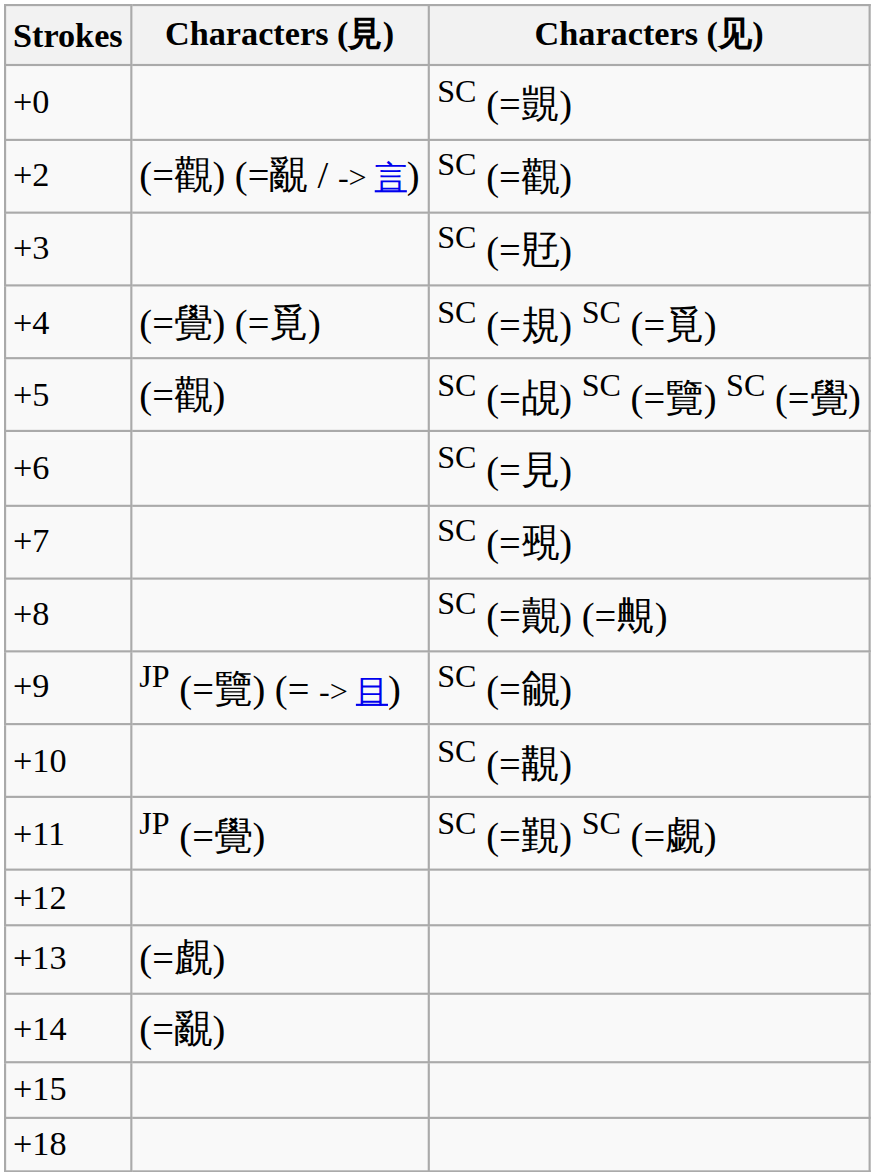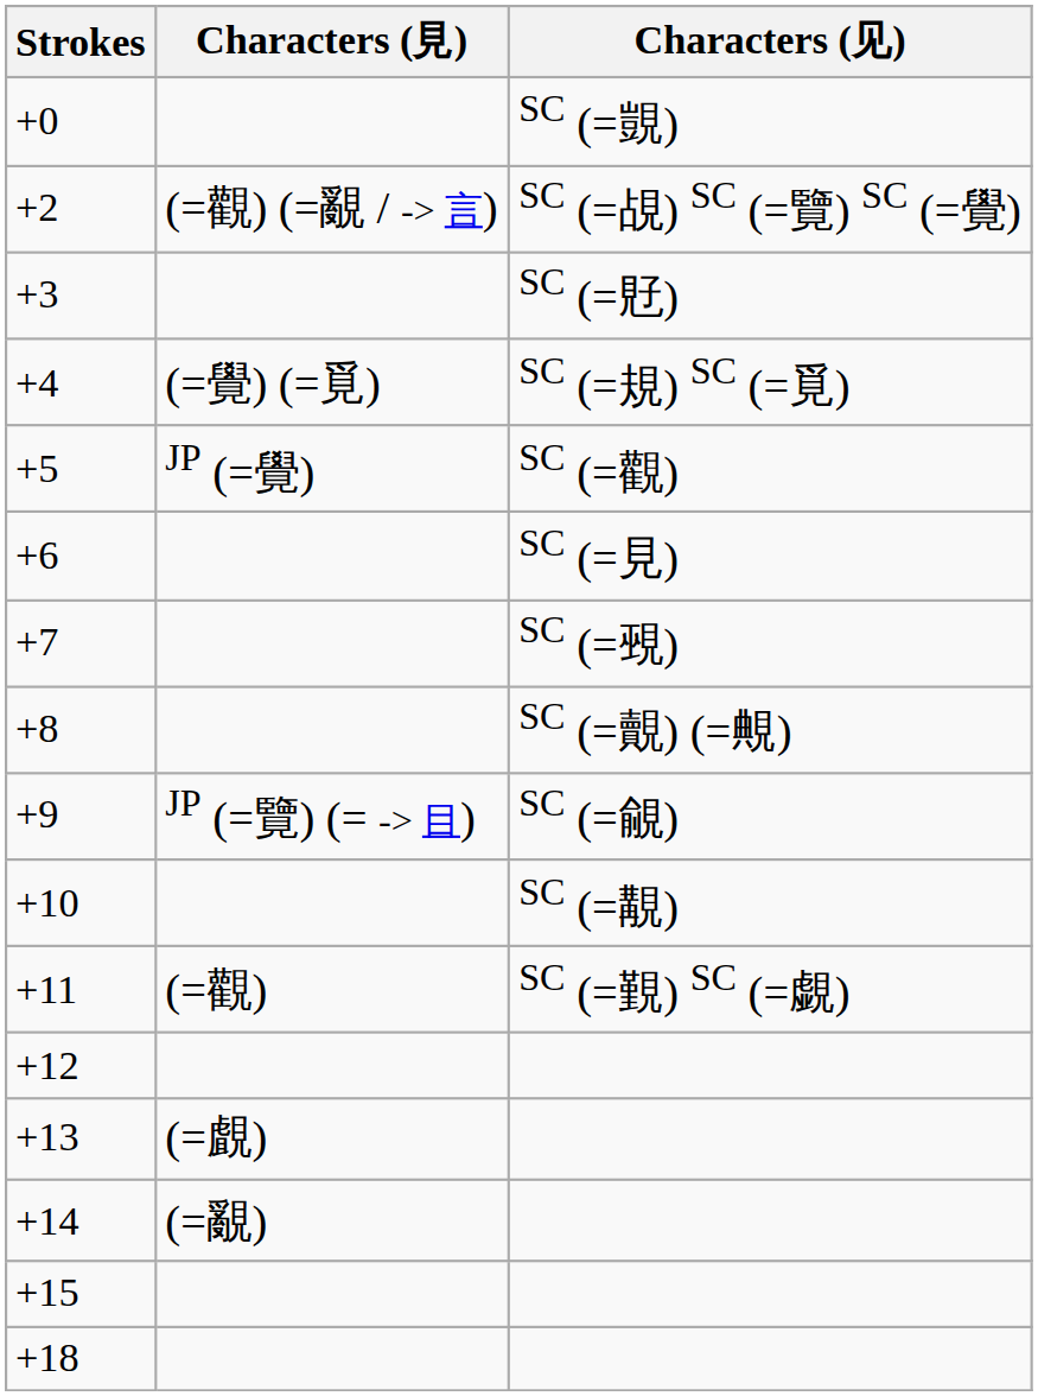 <table class="wikitable">
 <tr>
 <th>Strokes</th>
 <th>Characters (見)</th>
 <th>Characters (见)</th>
 </tr>
 <tr>
 <td>+0</td>
 <td style="font-size: large;" lang="zh-Hant"></td>
 <td style="font-size: large;" lang="zh-Hans"><sup>SC</sup> (=覬)</td>
 </tr>
 <tr>
 <td>+2</td>
 <td style="font-size: large;" lang="zh-Hant"> (=觀)  (=覶 /  <small>-> <a href='#'>言</a></small>)</td>
-<td style="font-size: large;" lang="zh-Hans"><sup>SC</sup> (=觀)</td>
+<td style="font-size: large;" lang="zh-Hans"><sup>SC</sup> (=覘) <sup>SC</sup> (=覽) <sup>SC</sup> (=覺)</td>
 </tr>
 <tr>
 <td>+3</td>
 <td style="font-size: large;" lang="zh-Hant"> </td>
 <td style="font-size: large;" lang="zh-Hans"><sup>SC</sup> (=覎)</td>
 </tr>
 <tr>
 <td>+4</td>
 <td style="font-size: large;" lang="zh-Hant">  (=覺)     (=覓)</td>
 <td style="font-size: large;" lang="zh-Hans"><sup>SC</sup> (=規) <sup>SC</sup> (=覓)</td>
 </tr>
 <tr>
 <td>+5</td>
-<td style="font-size: large;" lang="zh-Hant">    (=觀)</td>
-<td style="font-size: large;" lang="zh-Hans"><sup>SC</sup> (=覘) <sup>SC</sup> (=覽) <sup>SC</sup> (=覺)</td>
+<td style="font-size: large;" lang="zh-Hant">   <sup>JP</sup> (=覺)</td>
+<td style="font-size: large;" lang="zh-Hans"><sup>SC</sup> (=觀)</td>
 </tr>
 <tr>
 <td>+6</td>
 <td style="font-size: large;" lang="zh-Hant"> </td>
 <td style="font-size: large;" lang="zh-Hans"><sup>SC</sup> (=見)</td>
 </tr>
 <tr>
 <td>+7</td>
 <td style="font-size: large;" lang="zh-Hant">    </td>
 <td style="font-size: large;" lang="zh-Hans"><sup>SC</sup> (=覡)</td>
 </tr>
 <tr>
 <td>+8</td>
 <td style="font-size: large;" lang="zh-Hant">   </td>
 <td style="font-size: large;" lang="zh-Hans"><sup>SC</sup> (=覿)  (=覥)</td>
 </tr>
 <tr>
 <td>+9</td>
 <td style="font-size: large;" lang="zh-Hant"> <sup>JP</sup> (=覽)   (= <small>-> <a href='#'>目</a></small>) </td>
 <td style="font-size: large;" lang="zh-Hans"><sup>SC</sup> (=覦)</td>
 </tr>
 <tr>
 <td>+10</td>
 <td style="font-size: large;" lang="zh-Hant">    </td>
 <td style="font-size: large;" lang="zh-Hans"><sup>SC</sup> (=覯)</td>
 </tr>
 <tr>
 <td>+11</td>
-<td style="font-size: large;" lang="zh-Hant">   <sup>JP</sup> (=覺)</td>
+<td style="font-size: large;" lang="zh-Hant">    (=觀)</td>
 <td style="font-size: large;" lang="zh-Hans"><sup>SC</sup> (=覲) <sup>SC</sup> (=覷)</td>
 </tr>
 <tr>
 <td>+12</td>
 <td style="font-size: large;" lang="zh-Hant">    </td>
 <td style="font-size: large;" lang="zh-Hans"></td>
 </tr>
 <tr>
 <td>+13</td>
 <td style="font-size: large;" lang="zh-Hant">   (=覰)</td>
 <td style="font-size: large;" lang="zh-Hans"></td>
 </tr>
 <tr>
 <td>+14</td>
 <td style="font-size: large;" lang="zh-Hant"> (=覶) </td>
 <td style="font-size: large;" lang="zh-Hans"></td>
 </tr>
 <tr>
 <td>+15</td>
 <td style="font-size: large;" lang="zh-Hant"> </td>
 <td style="font-size: large;" lang="zh-Hans"></td>
 </tr>
 <tr>
 <td>+18</td>
 <td style="font-size: large;" lang="zh-Hant"></td>
 <td style="font-size: large;" lang="zh-Hans"></td>
 </tr>
 </table>
